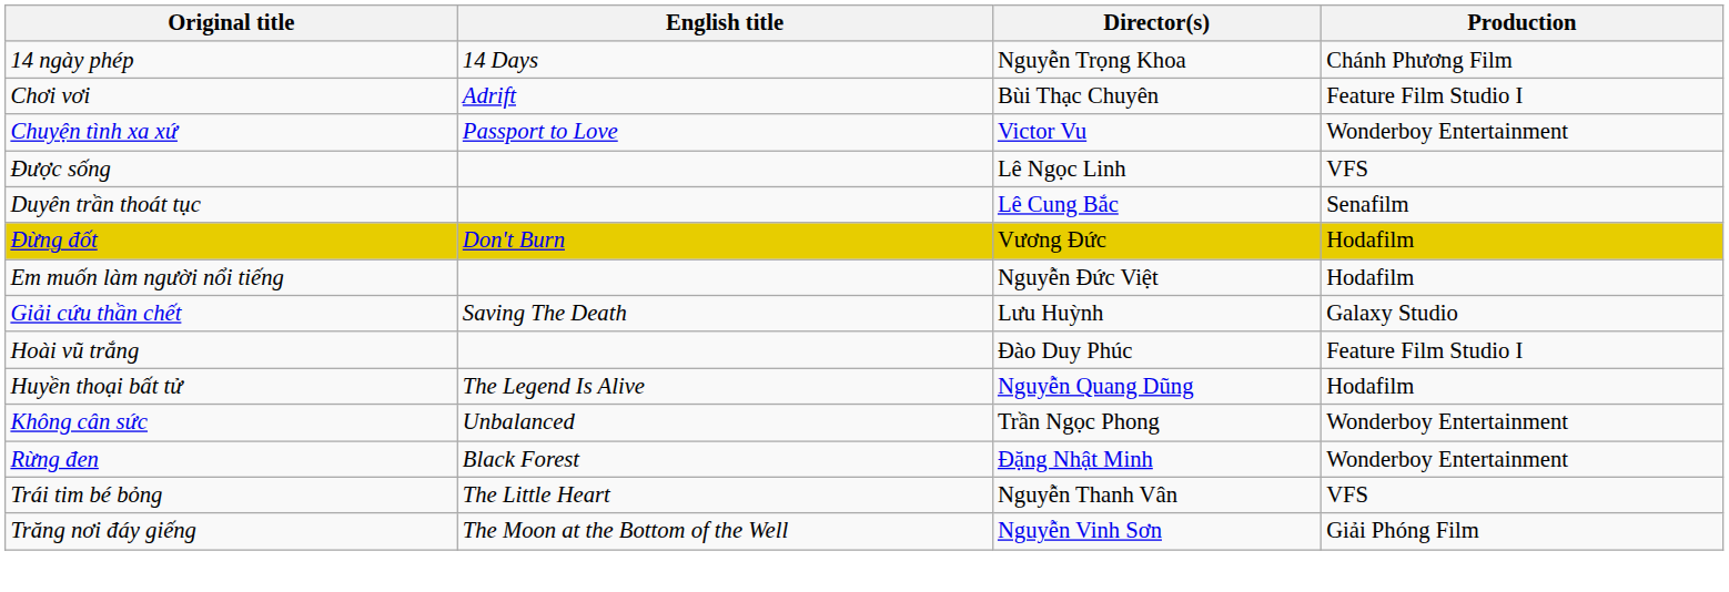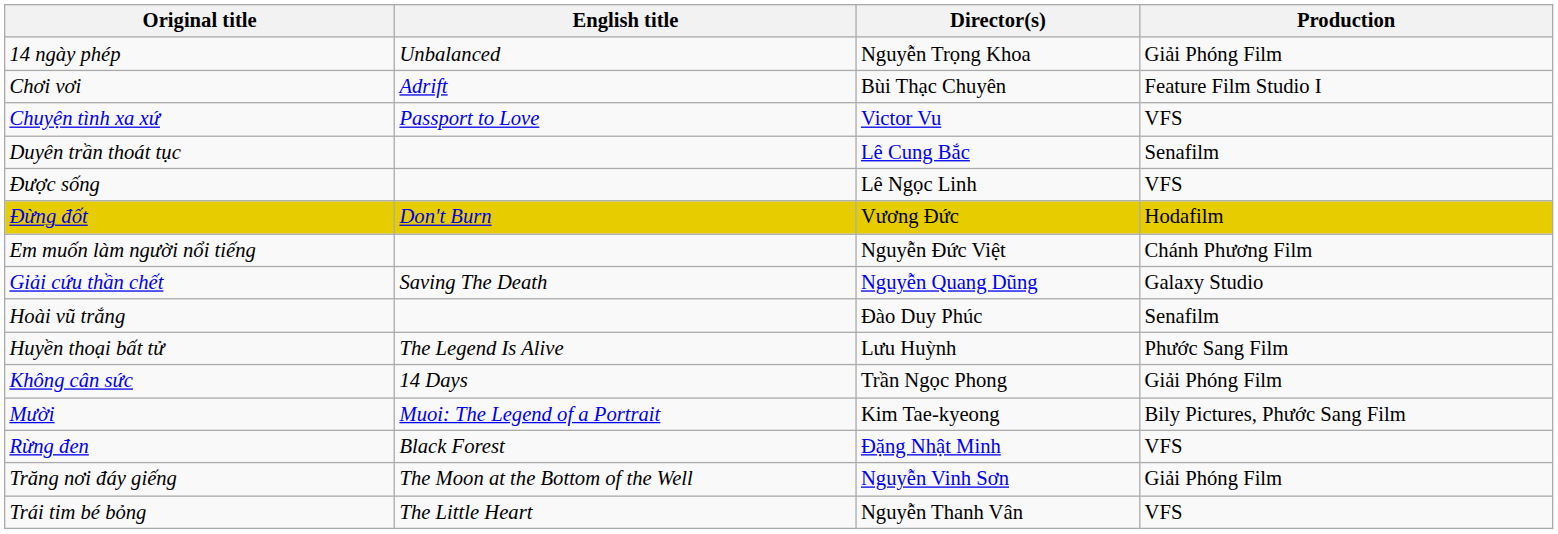 <table class="sortable wikitable" style="width:95%; margin-bottom:2px">
 <tr>
 <th>Original title</th>
 <th>English title</th>
 <th>Director(s)</th>
 <th>Production</th>
 </tr>
 <tr>
 <td><em>14 ngày phép</em></td>
-<td><em>14 Days</em></td>
+<td><em>Unbalanced</em></td>
 <td>Nguyễn Trọng Khoa</td>
-<td>Chánh Phương Film</td>
+<td>Giải Phóng Film</td>
 </tr>
 <tr>
 <td><em>Chơi vơi</em></td>
 <td><em><a href='#'>Adrift</a></em></td>
 <td>Bùi Thạc Chuyên</td>
 <td>Feature Film Studio I</td>
 </tr>
 <tr>
 <td><em><a href='#'>Chuyện tình xa xứ</a></em></td>
 <td><em><a href='#'>Passport to Love</a></em></td>
 <td><a href='#'>Victor Vu</a></td>
-<td>Wonderboy Entertainment</td>
-</tr>
-<tr>
-<td><em>Được sống</em></td>
-<td></td>
-<td>Lê Ngọc Linh</td>
 <td>VFS</td>
 </tr>
 <tr>
 <td><em>Duyên trần thoát tục</em></td>
 <td></td>
 <td><a href='#'>Lê Cung Bắc</a></td>
 <td>Senafilm</td>
+</tr>
+<tr>
+<td><em>Được sống</em></td>
+<td></td>
+<td>Lê Ngọc Linh</td>
+<td>VFS</td>
 </tr>
 <tr style="background:#E7CD00;">
 <td><em><a href='#'>Đừng đốt</a></em></td>
 <td><em><a href='#'>Don't Burn</a></em></td>
 <td>Vương Đức</td>
 <td>Hodafilm</td>
 </tr>
 <tr>
 <td><em>Em muốn làm người nổi tiếng</em></td>
 <td></td>
 <td>Nguyễn Đức Việt</td>
-<td>Hodafilm</td>
+<td>Chánh Phương Film</td>
 </tr>
 <tr>
 <td><em><a href='#'>Giải cứu thần chết</a></em></td>
 <td><em>Saving The Death</em></td>
-<td>Lưu Huỳnh</td>
+<td><a href='#'>Nguyễn Quang Dũng</a></td>
 <td>Galaxy Studio</td>
 </tr>
 <tr>
 <td><em>Hoài vũ trắng</em></td>
 <td></td>
 <td>Đào Duy Phúc</td>
-<td>Feature Film Studio I</td>
+<td>Senafilm</td>
 </tr>
 <tr>
 <td><em>Huyền thoại bất tử</em></td>
 <td><em>The Legend Is Alive</em></td>
-<td><a href='#'>Nguyễn Quang Dũng</a></td>
-<td>Hodafilm</td>
+<td>Lưu Huỳnh</td>
+<td>Phước Sang Film</td>
 </tr>
 <tr>
 <td><em><a href='#'>Không cân sức</a></em></td>
-<td><em>Unbalanced</em></td>
+<td><em>14 Days</em></td>
 <td>Trần Ngọc Phong</td>
-<td>Wonderboy Entertainment</td>
+<td>Giải Phóng Film</td>
+</tr>
+<tr>
+<td><em><a href='#'>Mười</a></em></td>
+<td><em><a href='#'>Muoi: The Legend of a Portrait</a></em></td>
+<td>Kim Tae-kyeong</td>
+<td>Bily Pictures, Phước Sang Film</td>
 </tr>
 <tr>
 <td><em><a href='#'>Rừng đen</a></em></td>
 <td><em>Black Forest</em></td>
 <td><a href='#'>Đặng Nhật Minh</a></td>
-<td>Wonderboy Entertainment</td>
-</tr>
-<tr>
-<td><em>Trái tim bé bỏng</em></td>
-<td><em>The Little Heart</em></td>
-<td>Nguyễn Thanh Vân</td>
 <td>VFS</td>
 </tr>
 <tr>
 <td><em>Trăng nơi đáy giếng</em></td>
 <td><em>The Moon at the Bottom of the Well</em></td>
 <td><a href='#'>Nguyễn Vinh Sơn</a></td>
 <td>Giải Phóng Film</td>
 </tr>
+<tr>
+<td><em>Trái tim bé bỏng</em></td>
+<td><em>The Little Heart</em></td>
+<td>Nguyễn Thanh Vân</td>
+<td>VFS</td>
+</tr>
 </table>
